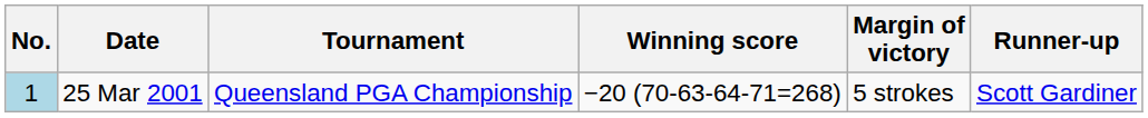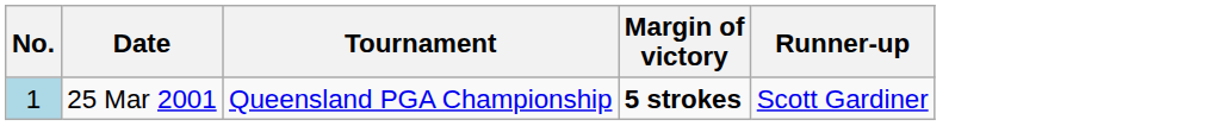 <table class="wikitable" style="font-size:95%;">
 <tr>
 <th>No.</th>
 <th>Date</th>
 <th>Tournament</th>
-<th>Winning score</th>
 <th>Margin of<br>victory</th>
 <th>Runner-up</th>
 </tr>
 <tr>
 <td align=center style="background: lightblue;">1</td>
 <td align=right>25 Mar <a href='#'>2001</a></td>
 <td><a href='#'>Queensland PGA Championship</a></td>
-<td>−20 (70-63-64-71=268)</td>
-<td>5 strokes</td>
+<td><strong>5 strokes</strong></td>
 <td> <a href='#'>Scott Gardiner</a></td>
 </tr>
 </table>
